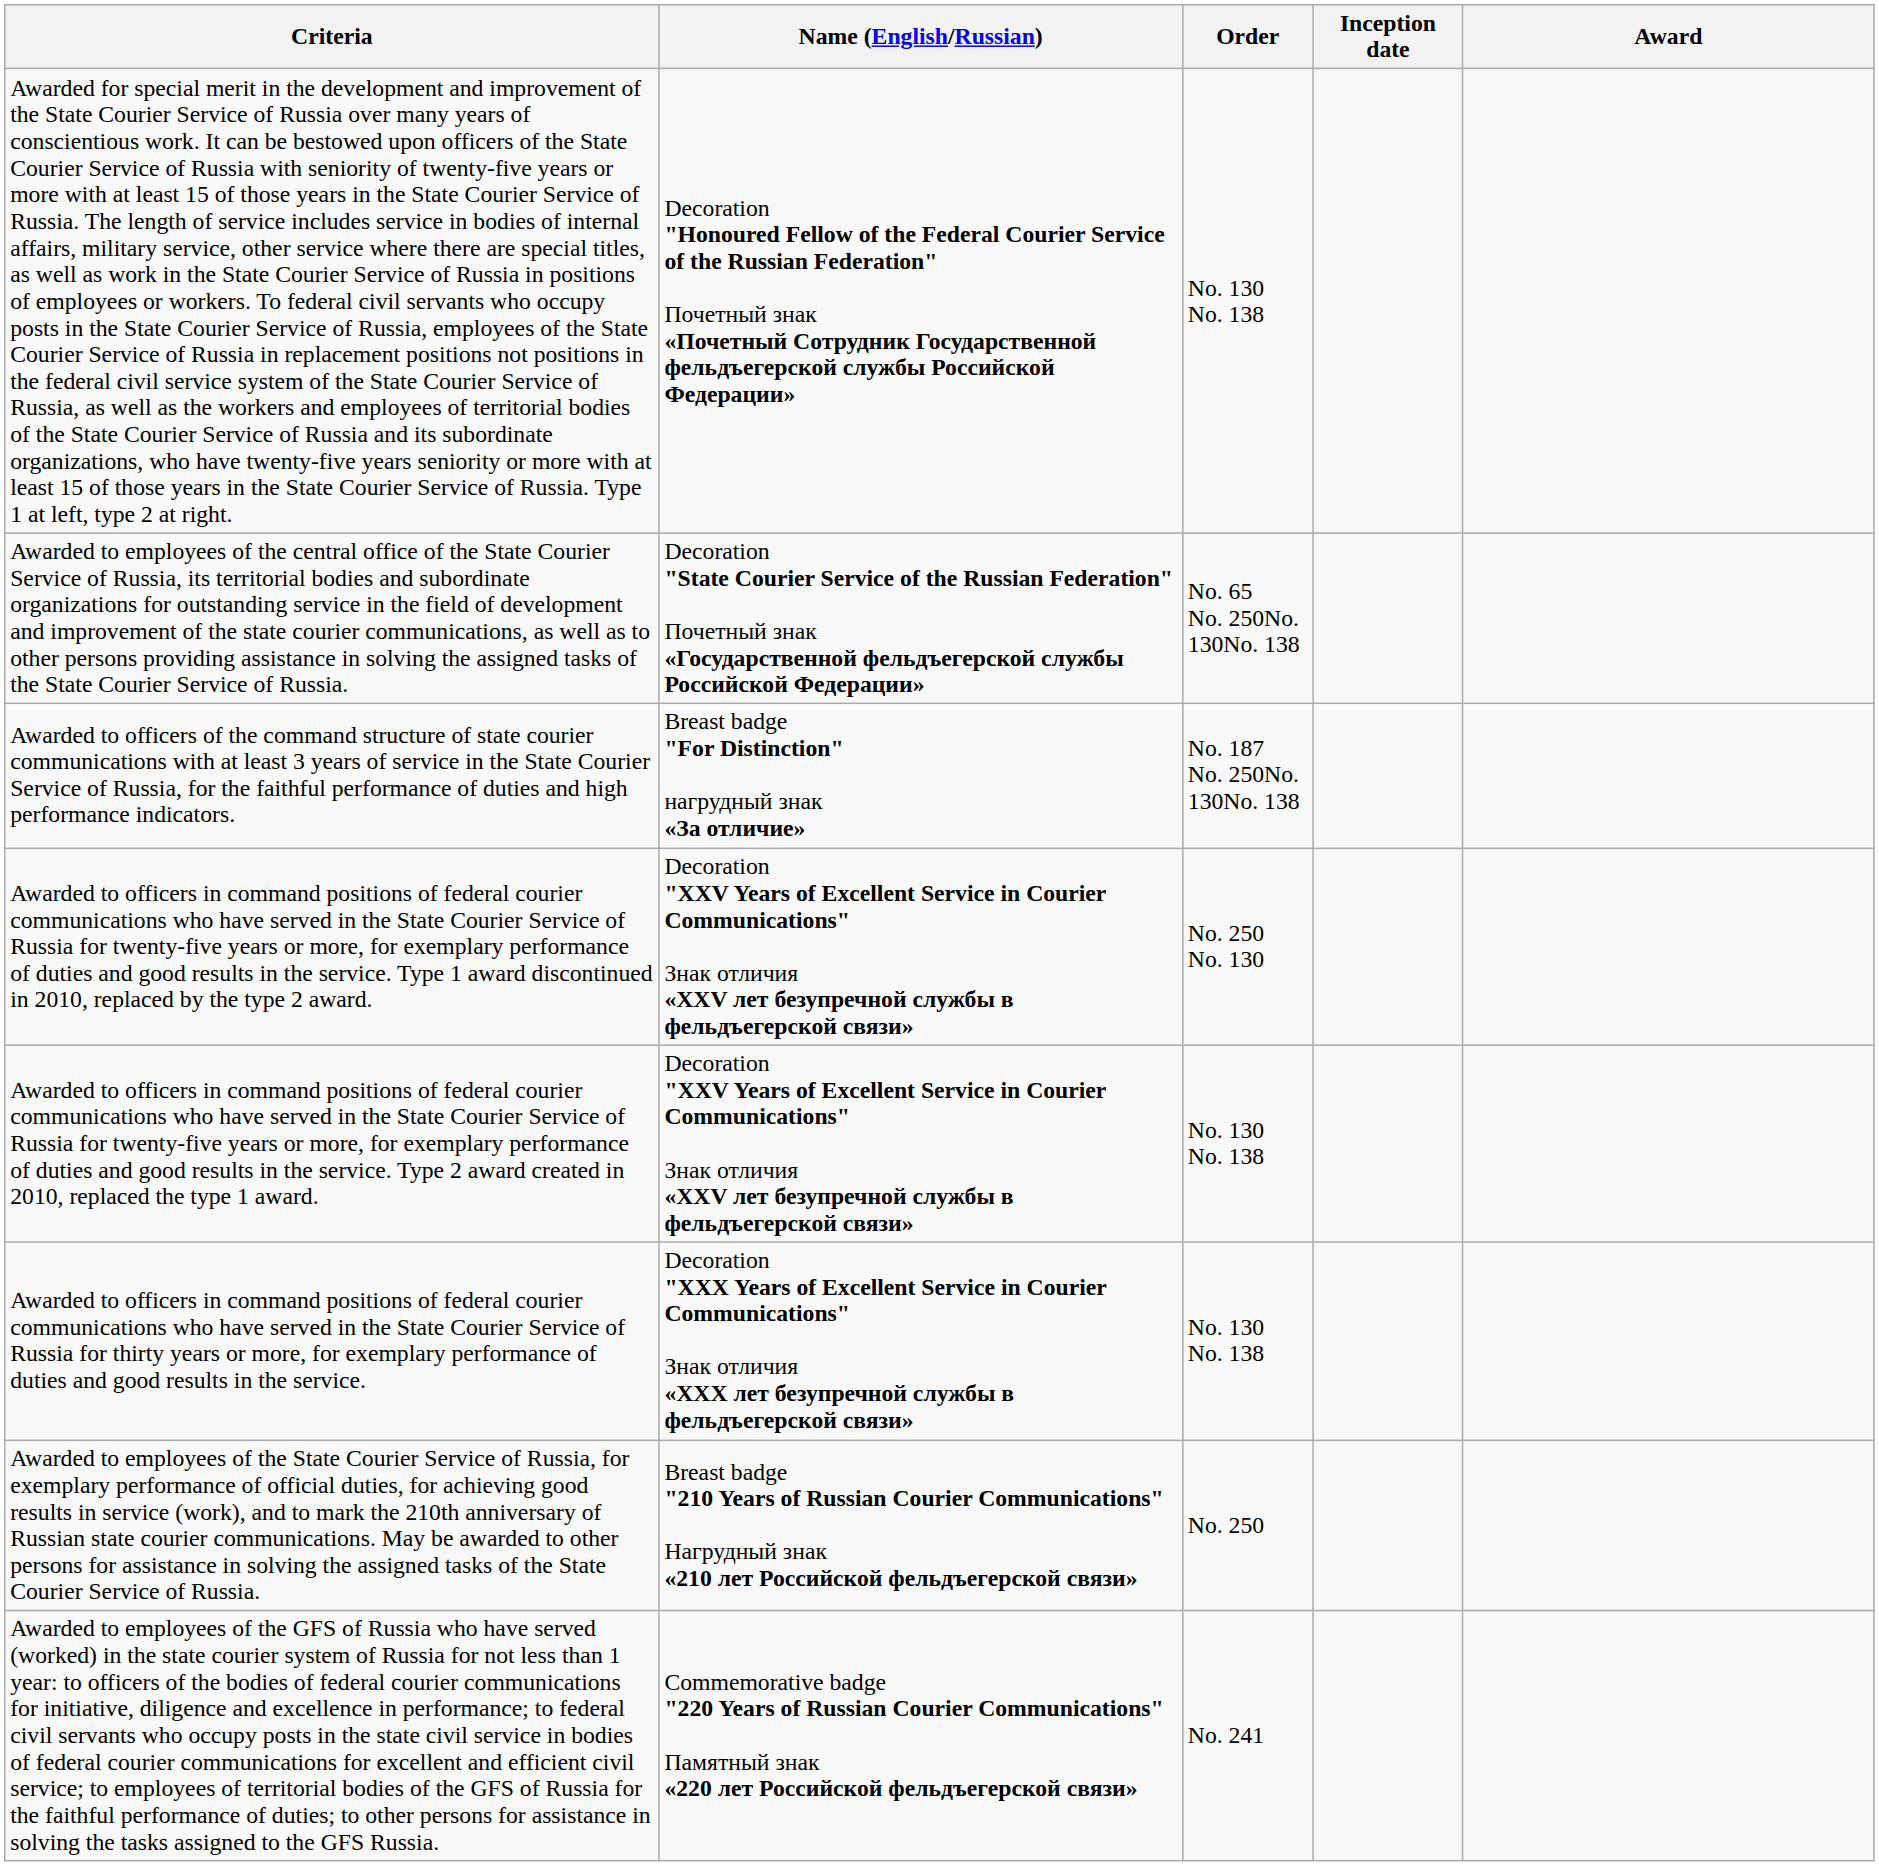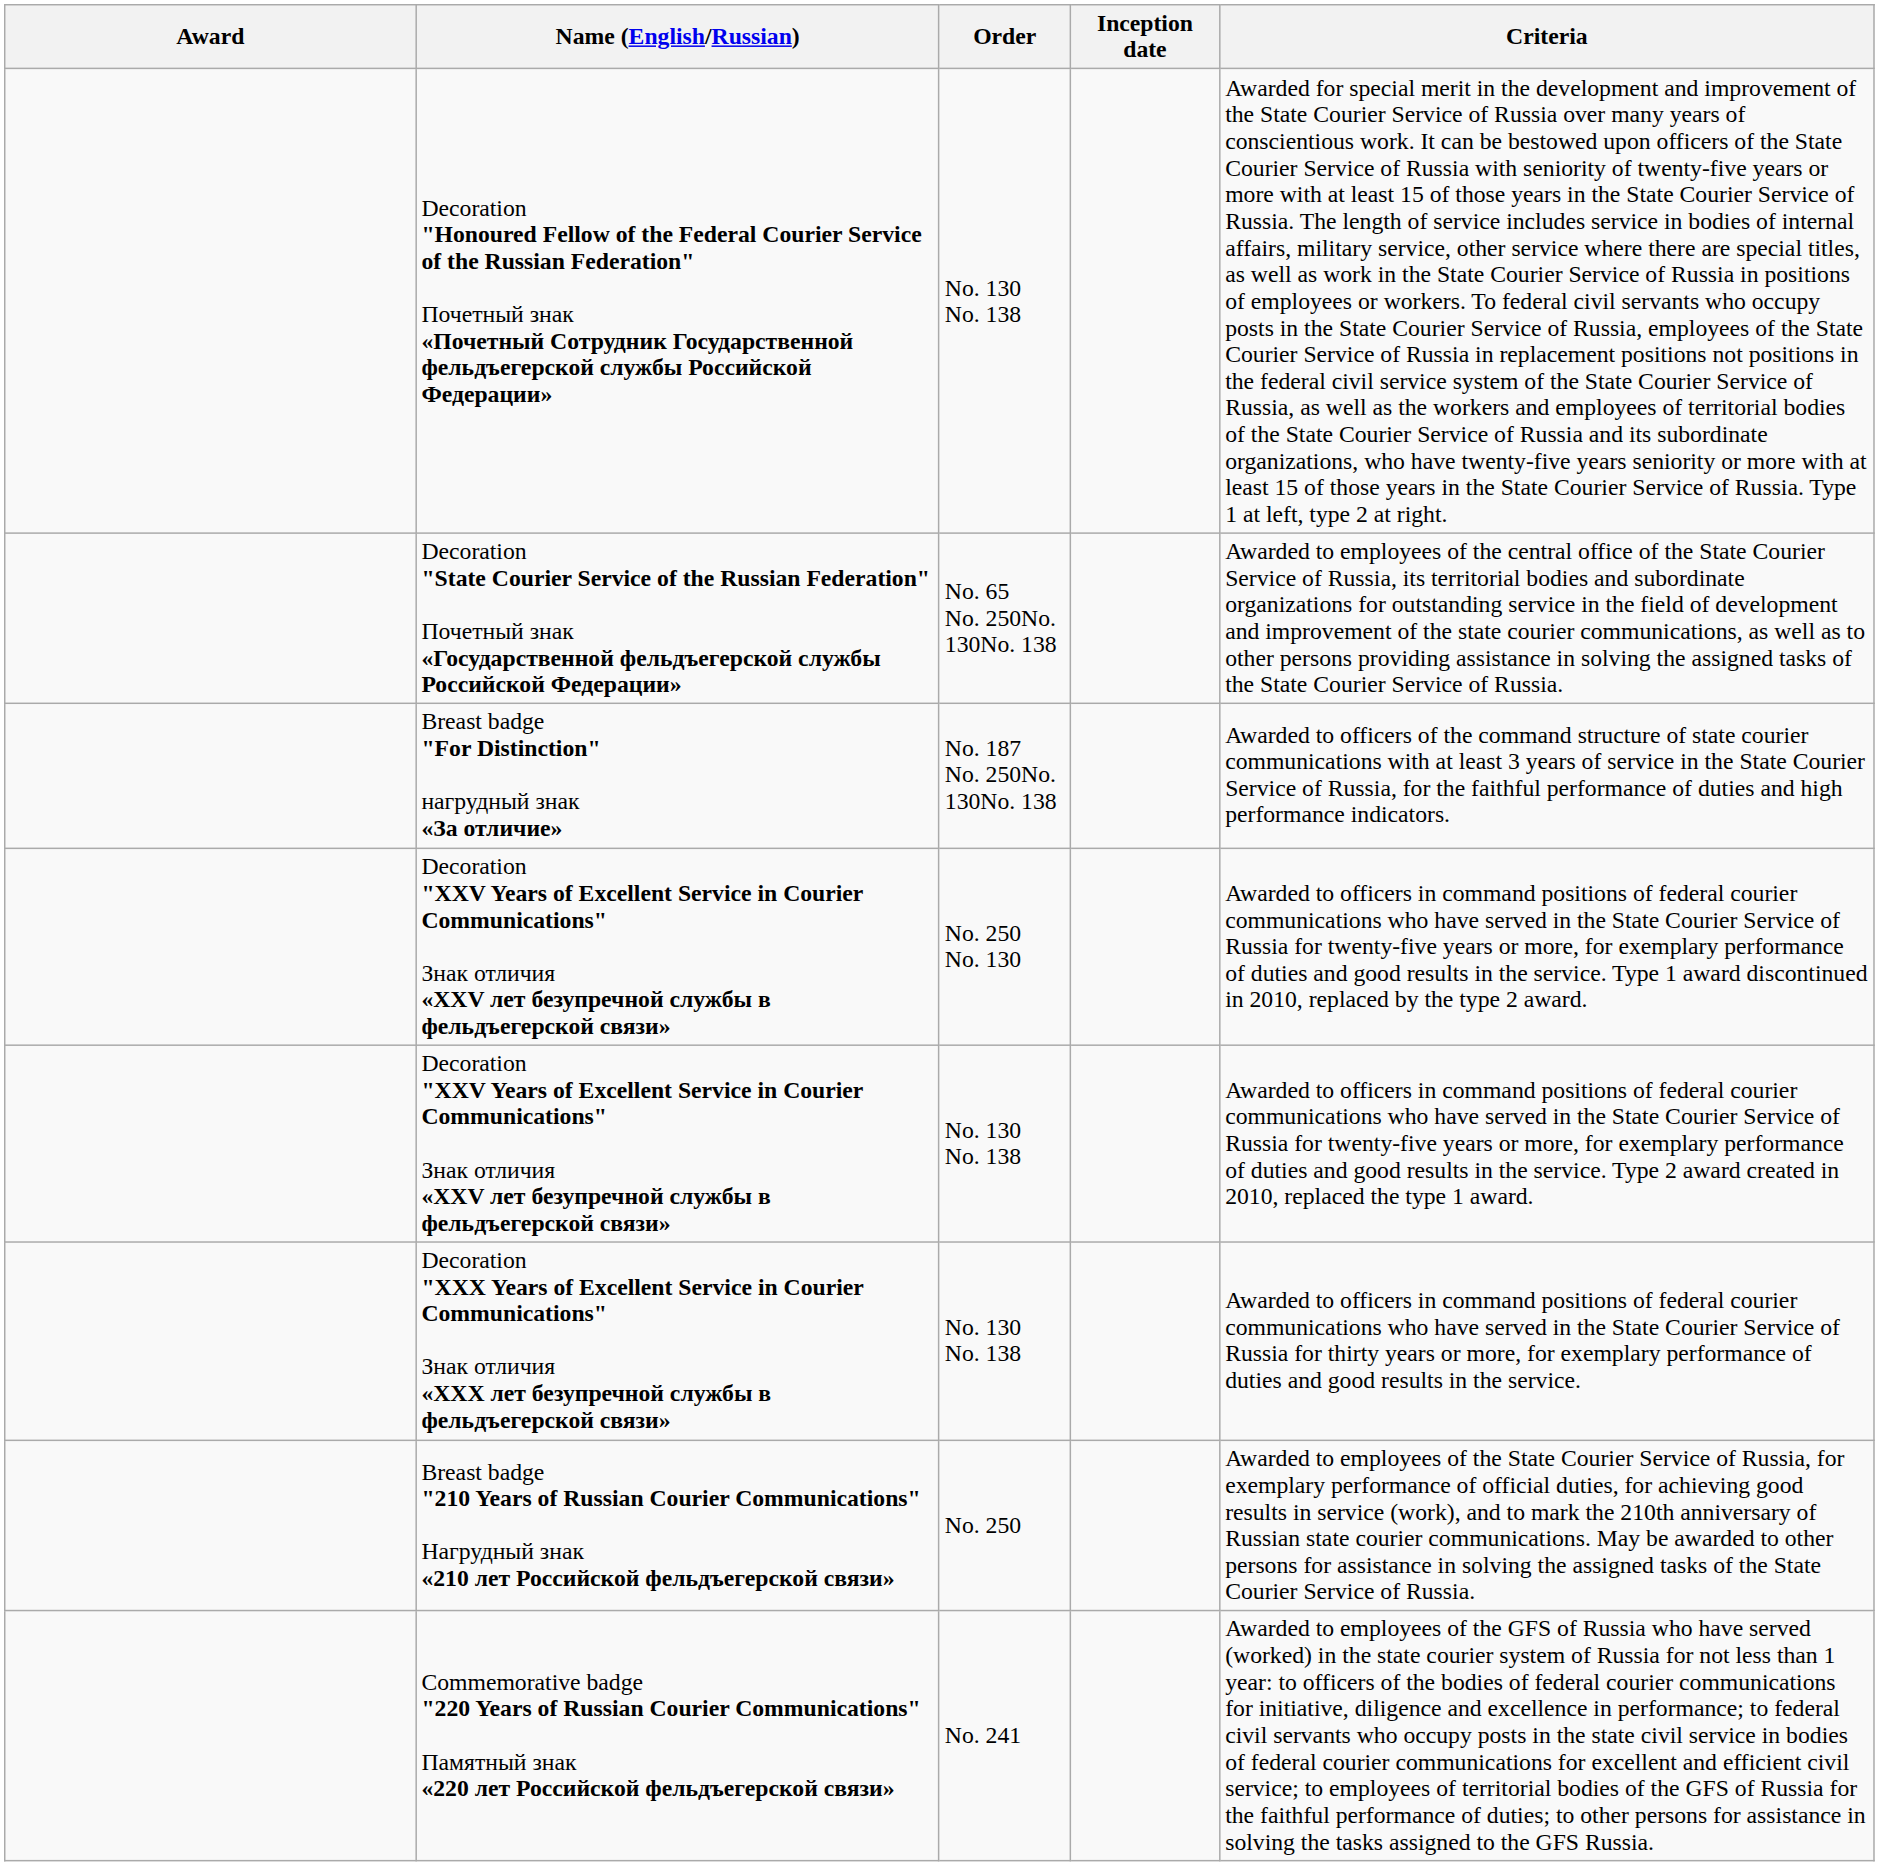 <table class="wikitable sortable" style="width:100%">
 <tr>
-<th style="width:35%">Criteria</th>
+<th style="width:22%">Award</th>
 <th style="width:28%">Name (<a href='#'>English</a>/<a href='#'>Russian</a>)</th>
 <th style="width:7%">Order</th>
 <th style="width:8%">Inception date</th>
-<th style="width:22%">Award</th>
+<th style="width:35%">Criteria</th>
 </tr>
 <tr>
-<td>Awarded for special merit in the development and improvement of the State Courier Service of Russia over many years of conscientious work.  It can be bestowed upon officers of the State Courier Service of Russia with seniority of twenty-five years or more with at least 15 of those years in the State Courier Service of Russia.  The length of service includes service in bodies of internal affairs, military service, other service where there are special titles, as well as work in the State Courier Service of Russia in positions of employees or workers.  To federal civil servants who occupy posts in the State Courier Service of Russia, employees of the State Courier Service of Russia in replacement positions not positions in the federal civil service system of the State Courier Service of Russia, as well as the workers and employees of territorial bodies of the State Courier Service of Russia and its subordinate organizations, who have twenty-five years seniority  or more with at least 15 of those years in the State Courier Service of Russia.  Type 1 at left, type 2 at right.</td>
+<td></td>
 <td>Decoration<br><strong>"Honoured Fellow of the Federal Courier Service of the Russian Federation"</strong><br><br>Почетный знак<br><strong>«Почетный Сотрудник Государственной фельдъегерской службы Российской Федерации»</strong></td>
 <td>No. 130<br>No. 138</td>
 <td><br></td>
-<td></td>
+<td>Awarded for special merit in the development and improvement of the State Courier Service of Russia over many years of conscientious work.  It can be bestowed upon officers of the State Courier Service of Russia with seniority of twenty-five years or more with at least 15 of those years in the State Courier Service of Russia.  The length of service includes service in bodies of internal affairs, military service, other service where there are special titles, as well as work in the State Courier Service of Russia in positions of employees or workers.  To federal civil servants who occupy posts in the State Courier Service of Russia, employees of the State Courier Service of Russia in replacement positions not positions in the federal civil service system of the State Courier Service of Russia, as well as the workers and employees of territorial bodies of the State Courier Service of Russia and its subordinate organizations, who have twenty-five years seniority  or more with at least 15 of those years in the State Courier Service of Russia.  Type 1 at left, type 2 at right.</td>
 </tr>
 <tr>
-<td>Awarded to employees of the central office of the State Courier Service of Russia, its territorial bodies and subordinate organizations for outstanding service in the field of development and improvement of the state courier communications, as well as to other persons providing assistance in solving the assigned tasks of the State Courier Service of Russia.</td>
+<td></td>
 <td>Decoration<br><strong>"State Courier Service of the Russian Federation"</strong><br><br>Почетный знак<br><strong>«Государственной фельдъегерской службы Российской Федерации»</strong></td>
 <td>No. 65<br>No. 250No. 130No. 138</td>
 <td><br></td>
-<td></td>
+<td>Awarded to employees of the central office of the State Courier Service of Russia, its territorial bodies and subordinate organizations for outstanding service in the field of development and improvement of the state courier communications, as well as to other persons providing assistance in solving the assigned tasks of the State Courier Service of Russia.</td>
 </tr>
 <tr>
-<td>Awarded to officers of the command structure of state courier communications with at least 3 years of service in the State Courier Service of Russia, for the faithful performance of duties and high performance indicators.</td>
+<td></td>
 <td>Breast badge<br><strong>"For Distinction"</strong><br><br>нагрудный знак<br><strong>«За отличие»</strong></td>
 <td>No. 187<br>No. 250No. 130No. 138</td>
 <td><br></td>
-<td></td>
+<td>Awarded to officers of the command structure of state courier communications with at least 3 years of service in the State Courier Service of Russia, for the faithful performance of duties and high performance indicators.</td>
 </tr>
 <tr>
-<td>Awarded to officers in command positions of federal courier communications who have served in the State Courier Service of Russia for twenty-five years or more, for exemplary performance of duties and good results in the service.  Type 1 award discontinued in 2010, replaced by the type 2 award.</td>
+<td></td>
 <td>Decoration<br><strong>"XXV Years of Excellent Service in Courier Communications"</strong><br><br>Знак отличия<br><strong>«XXV лет безупречной службы в фельдъегерской связи»</strong></td>
 <td>No. 250<br>No. 130</td>
 <td><br></td>
-<td></td>
+<td>Awarded to officers in command positions of federal courier communications who have served in the State Courier Service of Russia for twenty-five years or more, for exemplary performance of duties and good results in the service.  Type 1 award discontinued in 2010, replaced by the type 2 award.</td>
 </tr>
 <tr>
-<td>Awarded to officers in command positions of federal courier communications who have served in the State Courier Service of Russia for twenty-five years or more, for exemplary performance of duties and good results in the service.  Type 2 award created in 2010, replaced the type 1 award.</td>
+<td></td>
 <td>Decoration<br><strong>"XXV Years of Excellent Service in Courier Communications"</strong><br><br>Знак отличия<br><strong>«XXV лет безупречной службы в фельдъегерской связи»</strong></td>
 <td>No. 130<br>No. 138</td>
 <td><br></td>
-<td></td>
+<td>Awarded to officers in command positions of federal courier communications who have served in the State Courier Service of Russia for twenty-five years or more, for exemplary performance of duties and good results in the service.  Type 2 award created in 2010, replaced the type 1 award.</td>
 </tr>
 <tr>
-<td>Awarded to officers in command positions of federal courier communications who have served in the State Courier Service of Russia for thirty years or more, for exemplary performance of duties and good results in the service.</td>
+<td></td>
 <td>Decoration<br><strong>"XXX Years of Excellent Service in Courier Communications"</strong><br><br>Знак отличия<br><strong>«XXX лет безупречной службы в фельдъегерской связи»</strong></td>
 <td>No. 130<br>No. 138</td>
 <td><br></td>
-<td></td>
+<td>Awarded to officers in command positions of federal courier communications who have served in the State Courier Service of Russia for thirty years or more, for exemplary performance of duties and good results in the service.</td>
 </tr>
 <tr>
-<td>Awarded to employees of the State Courier Service of Russia, for exemplary performance of official duties, for achieving good results in service (work), and to mark the 210th anniversary of Russian state courier communications.  May be awarded to other persons for assistance in solving the assigned tasks of the State Courier Service of Russia.</td>
+<td></td>
 <td>Breast badge<br><strong>"210 Years of Russian Courier Communications"</strong><br><br>Нагрудный знак<br><strong>«210 лет Российской фельдъегерской связи»</strong></td>
 <td>No. 250</td>
 <td></td>
-<td></td>
+<td>Awarded to employees of the State Courier Service of Russia, for exemplary performance of official duties, for achieving good results in service (work), and to mark the 210th anniversary of Russian state courier communications.  May be awarded to other persons for assistance in solving the assigned tasks of the State Courier Service of Russia.</td>
 </tr>
 <tr>
-<td>Awarded to employees  of the GFS of Russia who have served (worked) in the state courier system of Russia for not less than 1 year: to officers of the bodies of federal courier communications for initiative, diligence and excellence in performance; to federal civil servants who occupy posts in the state civil service in bodies of federal courier communications for excellent and efficient civil service; to employees of territorial bodies of the GFS of Russia for the faithful performance of duties; to other persons for assistance in solving the tasks assigned to the GFS Russia.</td>
+<td></td>
 <td>Commemorative badge<br><strong>"220 Years of Russian Courier Communications"</strong><br><br>Памятный знак<br><strong>«220 лет Российской фельдъегерской связи»</strong></td>
 <td>No. 241</td>
 <td></td>
-<td></td>
+<td>Awarded to employees  of the GFS of Russia who have served (worked) in the state courier system of Russia for not less than 1 year: to officers of the bodies of federal courier communications for initiative, diligence and excellence in performance; to federal civil servants who occupy posts in the state civil service in bodies of federal courier communications for excellent and efficient civil service; to employees of territorial bodies of the GFS of Russia for the faithful performance of duties; to other persons for assistance in solving the tasks assigned to the GFS Russia.</td>
 </tr>
 </table>
